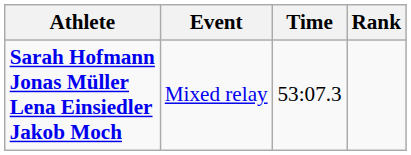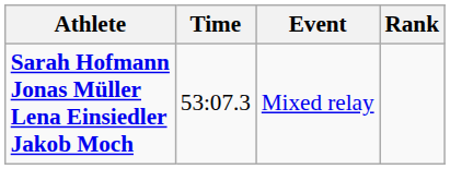 <table class="wikitable" style="font-size:90%">
 <tr>
 <th>Athlete</th>
+<th>Time</th>
 <th>Event</th>
-<th>Time</th>
 <th>Rank</th>
 </tr>
 <tr align=center>
 <td align=left><strong><a href='#'>Sarah Hofmann</a><br><a href='#'>Jonas Müller</a><br><a href='#'>Lena Einsiedler</a><br><a href='#'>Jakob Moch</a></strong></td>
+<td>53:07.3</td>
 <td align=left><a href='#'>Mixed relay</a></td>
-<td>53:07.3</td>
 <td></td>
 </tr>
 </table>
